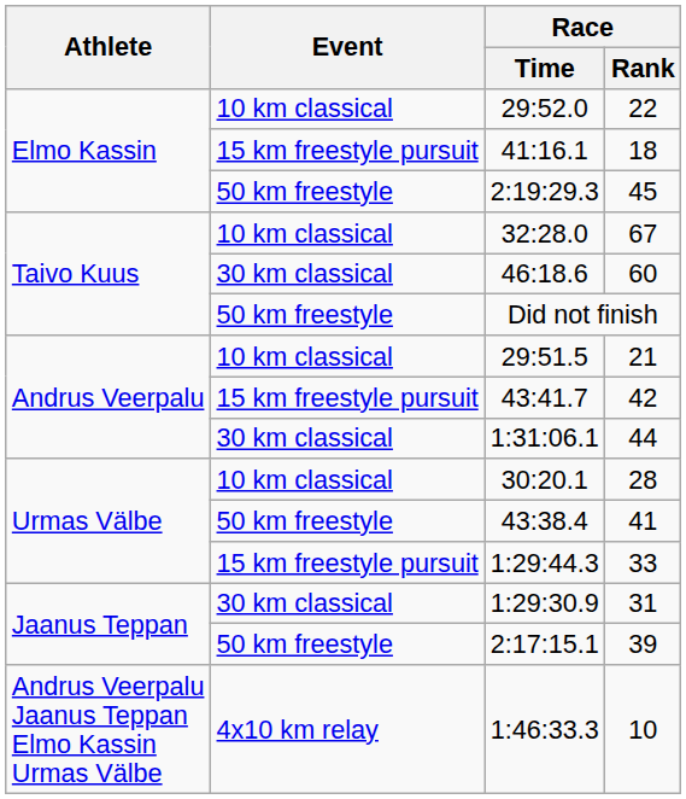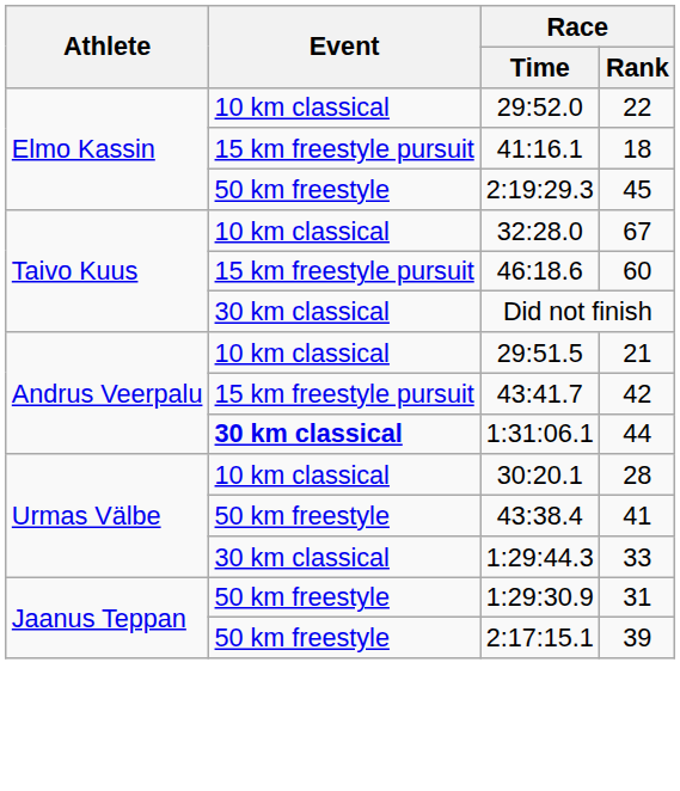 <table class="wikitable" style="font-size:90%">
 <tr>
 <th rowspan="2">Athlete</th>
 <th rowspan="2">Event</th>
 <th colspan="2">Race</th>
 </tr>
 <tr>
 <th>Time</th>
 <th>Rank</th>
 </tr>
 <tr align="center">
 <td align="left" rowspan=3><a href='#'>Elmo Kassin</a></td>
 <td align="left"><a href='#'>10 km classical</a></td>
 <td>29:52.0</td>
 <td>22</td>
 </tr>
 <tr align="center">
 <td align="left"><a href='#'>15 km freestyle pursuit</a></td>
 <td>41:16.1</td>
 <td>18</td>
 </tr>
 <tr align="center">
 <td align="left"><a href='#'>50 km freestyle</a></td>
 <td>2:19:29.3</td>
 <td>45</td>
 </tr>
 <tr align="center">
 <td align="left" rowspan=3><a href='#'>Taivo Kuus</a></td>
 <td align="left"><a href='#'>10 km classical</a></td>
 <td>32:28.0</td>
 <td>67</td>
 </tr>
 <tr align="center">
-<td align="left"><a href='#'>30 km classical</a></td>
+<td align="left"><a href='#'>15 km freestyle pursuit</a></td>
 <td>46:18.6</td>
 <td>60</td>
 </tr>
 <tr align="center">
-<td align="left"><a href='#'>50 km freestyle</a></td>
+<td align="left"><a href='#'>30 km classical</a></td>
 <td colspan=2>Did not finish</td>
 </tr>
 <tr align="center">
 <td align="left" rowspan=3><a href='#'>Andrus Veerpalu</a></td>
 <td align="left"><a href='#'>10 km classical</a></td>
 <td>29:51.5</td>
 <td>21</td>
 </tr>
 <tr align="center">
 <td align="left"><a href='#'>15 km freestyle pursuit</a></td>
 <td>43:41.7</td>
 <td>42</td>
 </tr>
 <tr align="center">
-<td align="left"><a href='#'>30 km classical</a></td>
+<td align="left"><strong><a href='#'>30 km classical</a></strong></td>
 <td>1:31:06.1</td>
 <td>44</td>
 </tr>
 <tr align="center">
 <td align="left" rowspan=3><a href='#'>Urmas Välbe</a></td>
 <td align="left"><a href='#'>10 km classical</a></td>
 <td>30:20.1</td>
 <td>28</td>
 </tr>
 <tr align="center">
 <td align="left"><a href='#'>50 km freestyle</a></td>
 <td>43:38.4</td>
 <td>41</td>
 </tr>
 <tr align="center">
-<td align="left"><a href='#'>15 km freestyle pursuit</a></td>
+<td align="left"><a href='#'>30 km classical</a></td>
 <td>1:29:44.3</td>
 <td>33</td>
 </tr>
 <tr align="center">
 <td align="left" rowspan=2><a href='#'>Jaanus Teppan</a></td>
-<td align="left"><a href='#'>30 km classical</a></td>
+<td align="left"><a href='#'>50 km freestyle</a></td>
 <td>1:29:30.9</td>
 <td>31</td>
 </tr>
 <tr align="center">
 <td align="left"><a href='#'>50 km freestyle</a></td>
 <td>2:17:15.1</td>
 <td>39</td>
 </tr>
-<tr align="center">
-<td align="left"><a href='#'>Andrus Veerpalu</a> <br> <a href='#'>Jaanus Teppan</a> <br> <a href='#'>Elmo Kassin</a> <br> <a href='#'>Urmas Välbe</a></td>
-<td align="left"><a href='#'>4x10 km relay</a></td>
-<td>1:46:33.3</td>
-<td>10</td>
-</tr>
 </table>
